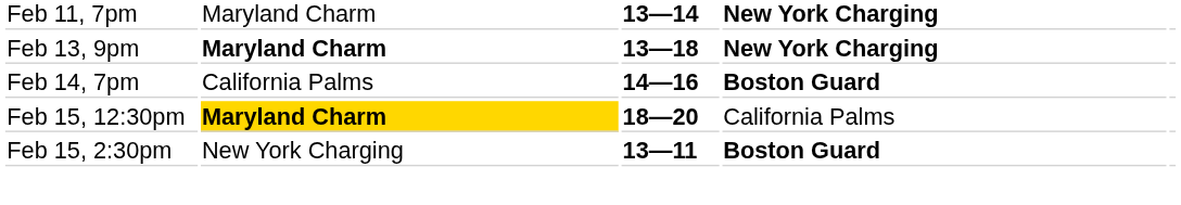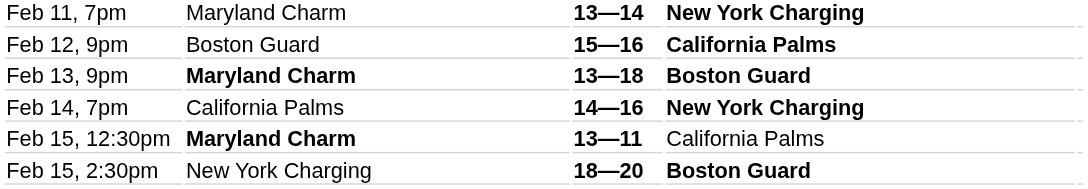 <table class="col2right col3center col4left" style="width:60%; font-size:95%">
 <tr>
 <td style="border-bottom: 1px solid lightgrey; width:8em">Feb 11, 7pm</td>
 <td style="border-bottom: 1px solid lightgrey">Maryland Charm</td>
 <td style="border-bottom: 1px solid lightgrey; width:4em"><strong>13—14</strong></td>
 <td style="border-bottom: 1px solid lightgrey"><strong>New York Charging</strong></td>
 <td style="border-bottom: 1px solid lightgrey"></td>
 </tr>
 <tr>
+<td style="border-bottom: 1px solid lightgrey">Feb 12, 9pm</td>
+<td style="border-bottom: 1px solid lightgrey">Boston Guard</td>
+<td style="border-bottom: 1px solid lightgrey"><strong>15—16</strong></td>
+<td style="border-bottom: 1px solid lightgrey"><strong>California Palms</strong></td>
+<td style="border-bottom: 1px solid lightgrey"></td>
+</tr>
+<tr>
 <td style="border-bottom: 1px solid lightgrey">Feb 13, 9pm</td>
 <td style="border-bottom: 1px solid lightgrey"><strong>Maryland Charm</strong></td>
 <td style="border-bottom: 1px solid lightgrey"><strong>13—18</strong></td>
-<td style="border-bottom: 1px solid lightgrey"><strong>New York Charging</strong></td>
+<td style="border-bottom: 1px solid lightgrey"><strong>Boston Guard</strong></td>
 <td style="border-bottom: 1px solid lightgrey"></td>
 </tr>
 <tr>
 <td style="border-bottom: 1px solid lightgrey">Feb 14, 7pm</td>
 <td style="border-bottom: 1px solid lightgrey">California Palms</td>
 <td style="border-bottom: 1px solid lightgrey"><strong>14—16</strong></td>
-<td style="border-bottom: 1px solid lightgrey"><strong>Boston Guard</strong></td>
+<td style="border-bottom: 1px solid lightgrey"><strong>New York Charging</strong></td>
 <td style="border-bottom: 1px solid lightgrey"></td>
 </tr>
 <tr>
 <td style="border-bottom: 1px solid lightgrey">Feb 15, 12:30pm</td>
-<td style="background: gold; border-bottom: 1px solid lightgrey"><strong>Maryland Charm</strong></td>
-<td style="border-bottom: 1px solid lightgrey"><strong>18—20</strong></td>
+<td style="border-bottom: 1px solid lightgrey"><strong>Maryland Charm</strong></td>
+<td style="border-bottom: 1px solid lightgrey"><strong>13—11</strong></td>
 <td style="border-bottom: 1px solid lightgrey">California Palms</td>
 <td style="border-bottom: 1px solid lightgrey"></td>
 </tr>
 <tr>
 <td style="border-bottom: 1px solid lightgrey">Feb 15, 2:30pm</td>
 <td style="border-bottom: 1px solid lightgrey">New York Charging</td>
-<td style="border-bottom: 1px solid lightgrey"><strong>13—11</strong></td>
+<td style="border-bottom: 1px solid lightgrey"><strong>18—20</strong></td>
 <td style="border-bottom: 1px solid lightgrey"><strong>Boston Guard</strong></td>
 <td style="border-bottom: 1px solid lightgrey"></td>
 </tr>
 </table>
